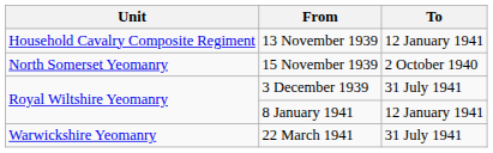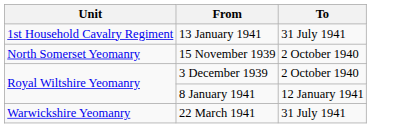 <table class="wikitable">
 <tr>
 <th>Unit</th>
 <th>From</th>
 <th>To</th>
 </tr>
 <tr>
-<td><a href='#'>Household Cavalry Composite Regiment</a></td>
-<td>13 November 1939</td>
-<td>12 January 1941</td>
+<td><a href='#'>1st Household Cavalry Regiment</a></td>
+<td>13 January 1941</td>
+<td>31 July 1941</td>
 </tr>
 <tr>
 <td><a href='#'>North Somerset Yeomanry</a></td>
 <td>15 November 1939</td>
 <td>2 October 1940</td>
 </tr>
 <tr>
 <td rowspan=2><a href='#'>Royal Wiltshire Yeomanry</a></td>
 <td>3 December 1939</td>
-<td>31 July 1941</td>
+<td>2 October 1940</td>
 </tr>
 <tr>
 <td>8 January 1941</td>
 <td>12 January 1941</td>
 </tr>
 <tr>
 <td><a href='#'>Warwickshire Yeomanry</a></td>
 <td>22 March 1941</td>
 <td>31 July 1941</td>
 </tr>
 </table>
